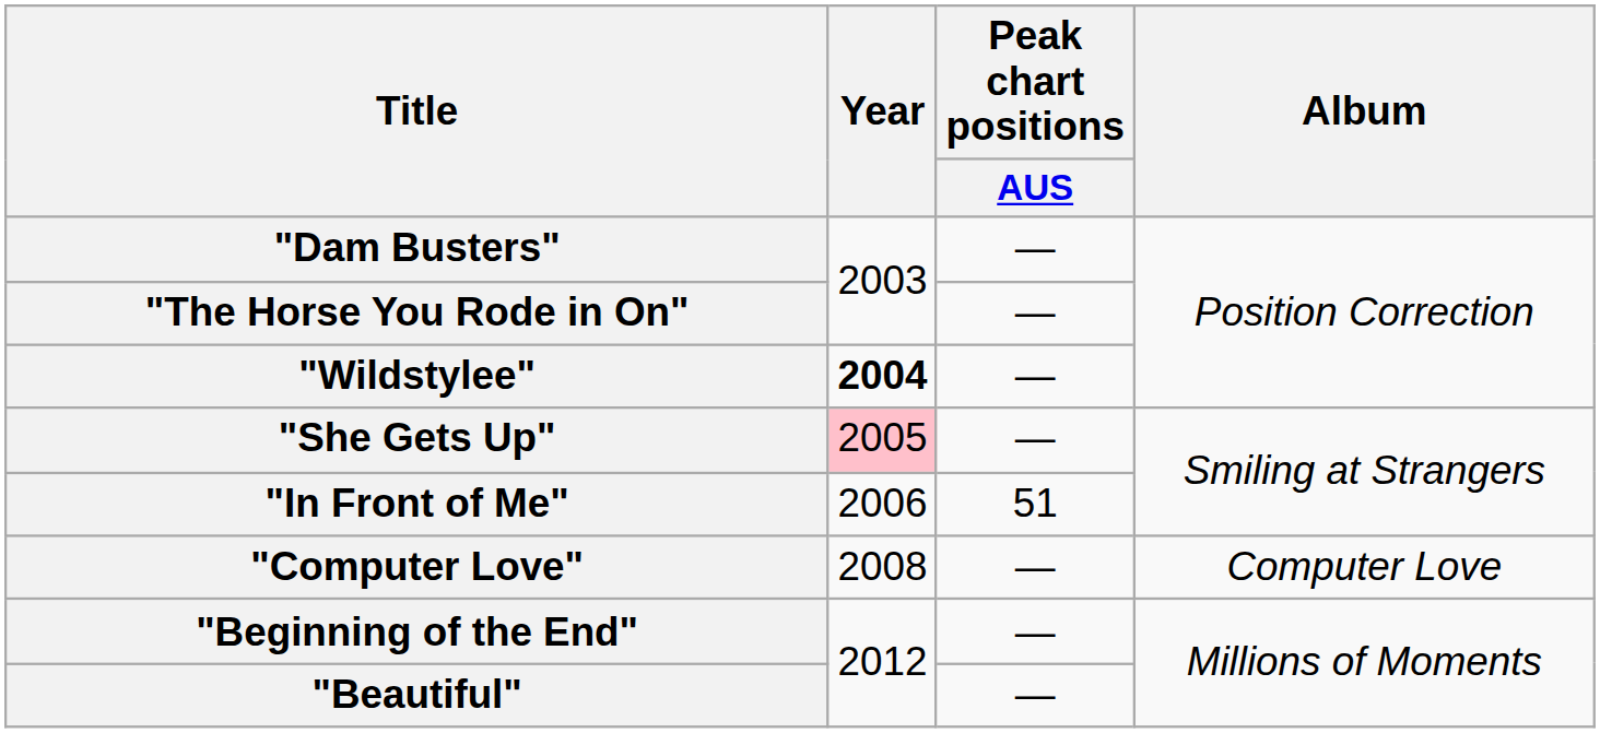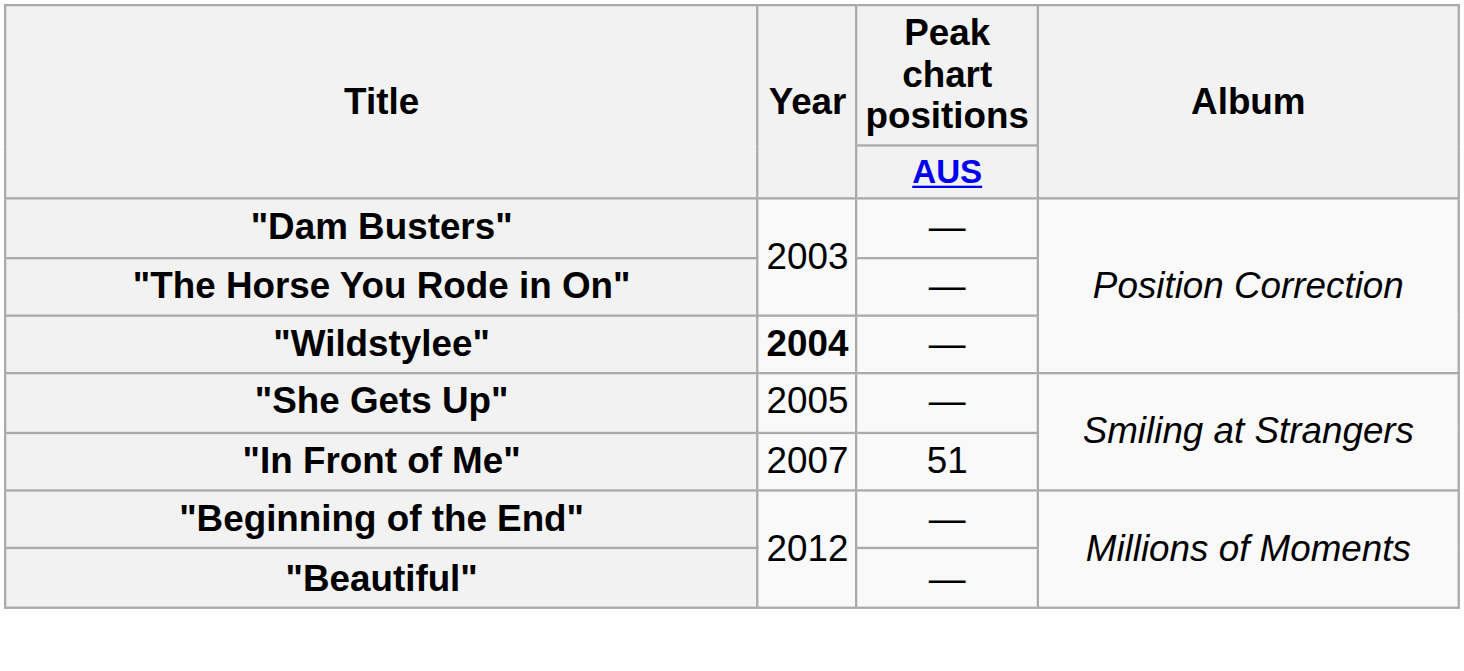 <table class="wikitable plainrowheaders" style="text-align:center;">
 <tr>
 <th scope="col" rowspan="2" style="width:20em;">Title</th>
 <th scope="col" rowspan="2" style="width:1em;">Year</th>
 <th scope="col">Peak chart positions</th>
 <th scope="col" rowspan="2" style="width:11em;">Album</th>
 </tr>
 <tr>
 <th scope="col" style="width:3em;font-size:90%;"><a href='#'>AUS</a><br></th>
 </tr>
 <tr>
 <th scope="row">"Dam Busters"</th>
 <td rowspan="2">2003</td>
 <td>—</td>
 <td rowspan="3"><em>Position Correction</em></td>
 </tr>
 <tr>
 <th scope="row">"The Horse You Rode in On"</th>
 <td>—</td>
 </tr>
 <tr>
 <th scope="row">"Wildstylee"</th>
 <td><strong>2004</strong></td>
 <td>—</td>
 </tr>
 <tr>
 <th scope="row">"She Gets Up"</th>
-<td style="background: pink;">2005</td>
+<td>2005</td>
 <td>—</td>
 <td rowspan="2"><em>Smiling at Strangers</em></td>
 </tr>
 <tr>
 <th scope="row">"In Front of Me"</th>
-<td>2006</td>
+<td>2007</td>
 <td>51</td>
-</tr>
-<tr>
-<th scope="row">"Computer Love"</th>
-<td>2008</td>
-<td>—</td>
-<td><em>Computer Love</em></td>
 </tr>
 <tr>
 <th scope="row">"Beginning of the End"</th>
 <td rowspan="2">2012</td>
 <td>—</td>
 <td rowspan="2"><em>Millions of Moments</em></td>
 </tr>
 <tr>
 <th scope="row">"Beautiful"</th>
 <td>—</td>
 </tr>
 </table>
